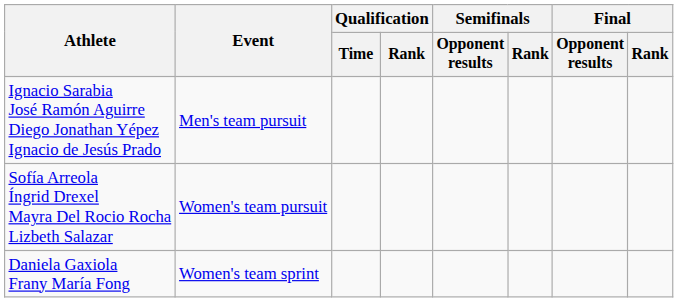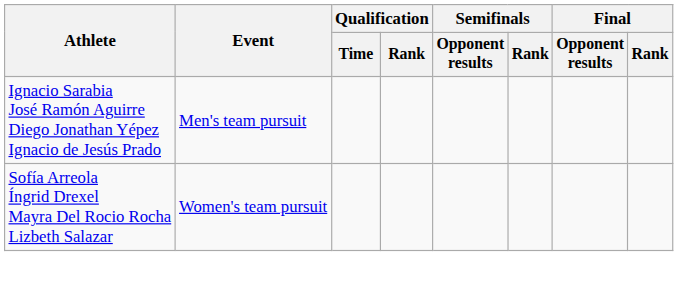 <table class="wikitable" style="font-size:90%">
 <tr>
 <th rowspan=2>Athlete</th>
 <th rowspan=2>Event</th>
 <th colspan=2>Qualification</th>
 <th colspan=2>Semifinals</th>
 <th colspan=2>Final</th>
 </tr>
 <tr style="font-size:95%">
 <th>Time</th>
 <th>Rank</th>
 <th>Opponent<br>results</th>
 <th>Rank</th>
 <th>Opponent<br>results</th>
 <th>Rank</th>
 </tr>
 <tr align=center>
 <td align=left><a href='#'>Ignacio Sarabia</a><br><a href='#'>José Ramón Aguirre</a><br><a href='#'>Diego Jonathan Yépez</a><br><a href='#'>Ignacio de Jesús Prado</a></td>
 <td align=left><a href='#'>Men's team pursuit</a></td>
 <td></td>
 <td></td>
 <td></td>
 <td></td>
 <td></td>
 <td></td>
 </tr>
 <tr align=center>
 <td align=left><a href='#'>Sofía Arreola</a><br><a href='#'>Íngrid Drexel</a><br><a href='#'>Mayra Del Rocio Rocha</a><br><a href='#'>Lizbeth Salazar</a></td>
 <td align=left><a href='#'>Women's team pursuit</a></td>
 <td></td>
 <td></td>
 <td></td>
 <td></td>
 <td></td>
 <td></td>
 </tr>
-<tr align=center>
-<td align=left><a href='#'>Daniela Gaxiola</a><br><a href='#'>Frany María Fong</a></td>
-<td align=left><a href='#'>Women's team sprint</a></td>
-<td></td>
-<td></td>
-<td></td>
-<td></td>
-<td></td>
-<td></td>
-</tr>
 </table>
